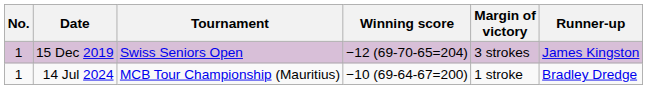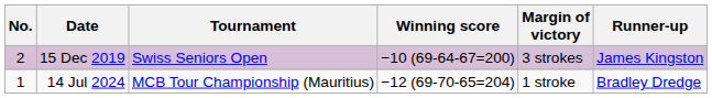 <table class="wikitable" style="font-size:95%;">
 <tr>
 <th>No.</th>
 <th>Date</th>
 <th>Tournament</th>
 <th>Winning score</th>
 <th>Margin of<br>victory</th>
 <th>Runner-up</th>
 </tr>
 <tr style="background:thistle;">
-<td align=center>1</td>
+<td align=center>2</td>
 <td align=right>15 Dec <a href='#'>2019</a></td>
 <td><a href='#'>Swiss Seniors Open</a></td>
-<td>−12 (69-70-65=204)</td>
+<td>−10 (69-64-67=200)</td>
 <td>3 strokes</td>
 <td> <a href='#'>James Kingston</a></td>
 </tr>
 <tr>
 <td align=center>1</td>
 <td align=right>14 Jul <a href='#'>2024</a></td>
 <td><a href='#'>MCB Tour Championship</a> (Mauritius)</td>
-<td>−10 (69-64-67=200)</td>
+<td>−12 (69-70-65=204)</td>
 <td>1 stroke</td>
 <td> <a href='#'>Bradley Dredge</a></td>
 </tr>
 </table>
